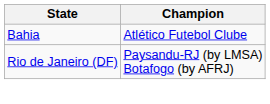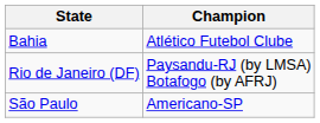 <table class="wikitable">
 <tr>
 <th>State</th>
 <th>Champion</th>
 </tr>
 <tr>
 <td><a href='#'>Bahia</a></td>
 <td><a href='#'>Atlético Futebol Clube</a></td>
 </tr>
 <tr>
 <td><a href='#'>Rio de Janeiro (DF)</a></td>
 <td><a href='#'>Paysandu-RJ</a> (by LMSA)<br> <a href='#'>Botafogo</a> (by AFRJ)</td>
 </tr>
+<tr>
+<td><a href='#'>São Paulo</a></td>
+<td><a href='#'>Americano-SP</a></td>
+</tr>
 </table>
